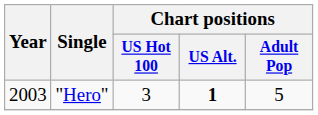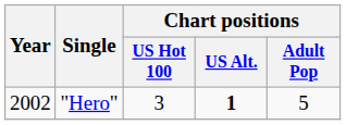 <table class="wikitable" style="text-align:center;">
 <tr>
 <th rowspan="2">Year</th>
 <th rowspan="2">Single</th>
 <th colspan="3">Chart positions</th>
 </tr>
 <tr style="font-size:smaller;">
 <th width="50"><a href='#'>US Hot 100</a></th>
 <th width="50"><a href='#'>US Alt.</a></th>
 <th width="50"><a href='#'>Adult Pop</a></th>
 </tr>
 <tr>
-<td rowspan="1">2003</td>
+<td rowspan="1">2002</td>
 <td align="left">"<a href='#'>Hero</a>"</td>
 <td>3</td>
 <td><strong>1</strong></td>
 <td>5</td>
 </tr>
 <tr>
 </tr>
 </table>
